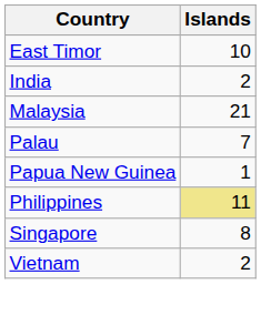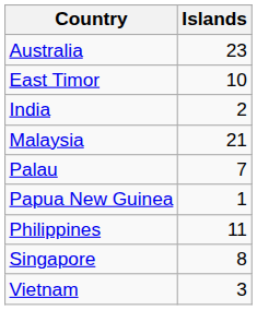 <table class="wikitable">
 <tr>
 <th>Country</th>
 <th>Islands</th>
+</tr>
+<tr>
+<td><a href='#'>Australia</a></td>
+<td align="right">23</td>
 </tr>
 <tr>
 <td><a href='#'>East Timor</a></td>
 <td align="right">10</td>
 </tr>
 <tr>
 <td><a href='#'>India</a></td>
 <td align="right">2</td>
 </tr>
 <tr>
 <td><a href='#'>Malaysia</a></td>
 <td align="right">21</td>
 </tr>
 <tr>
 <td><a href='#'>Palau</a></td>
 <td align="right">7</td>
 </tr>
 <tr>
 <td><a href='#'>Papua New Guinea</a></td>
 <td align="right">1</td>
 </tr>
 <tr>
 <td><a href='#'>Philippines</a></td>
-<td align="right" style="background: khaki;">11</td>
+<td align="right">11</td>
 </tr>
 <tr>
 <td><a href='#'>Singapore</a></td>
 <td align="right">8</td>
 </tr>
 <tr>
 <td><a href='#'>Vietnam</a></td>
-<td align="right">2</td>
+<td align="right">3</td>
 </tr>
 </table>
